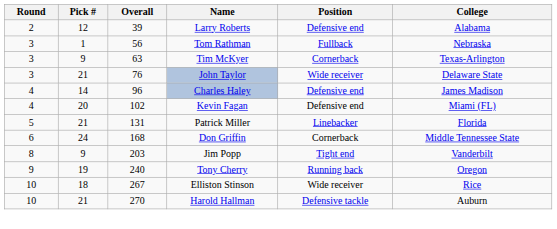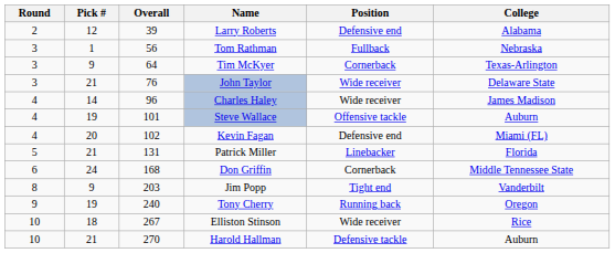 <table class="wikitable sortable sortable" style="width: 100%; text-align:center">
 <tr>
 <th>Round</th>
 <th>Pick #</th>
 <th>Overall</th>
 <th>Name</th>
 <th>Position</th>
 <th>College</th>
 </tr>
 <tr>
 <td>2</td>
 <td>12</td>
 <td>39</td>
 <td><a href='#'>Larry Roberts</a></td>
 <td><a href='#'>Defensive end</a></td>
 <td><a href='#'>Alabama</a></td>
 </tr>
 <tr>
 <td>3</td>
 <td>1</td>
 <td>56</td>
 <td><a href='#'>Tom Rathman</a></td>
 <td><a href='#'>Fullback</a></td>
 <td><a href='#'>Nebraska</a></td>
 </tr>
 <tr>
 <td>3</td>
 <td>9</td>
-<td>63</td>
+<td>64</td>
 <td><a href='#'>Tim McKyer</a></td>
 <td><a href='#'>Cornerback</a></td>
 <td><a href='#'>Texas-Arlington</a></td>
 </tr>
 <tr>
 <td>3</td>
 <td>21</td>
 <td>76</td>
 <td bgcolor=lightsteelblue><a href='#'>John Taylor</a></td>
 <td><a href='#'>Wide receiver</a></td>
 <td><a href='#'>Delaware State</a></td>
 </tr>
 <tr>
 <td>4</td>
 <td>14</td>
 <td>96</td>
 <td bgcolor=lightsteelblue><a href='#'>Charles Haley</a></td>
-<td><a href='#'>Defensive end</a></td>
+<td>Wide receiver</td>
 <td><a href='#'>James Madison</a></td>
+</tr>
+<tr>
+<td>4</td>
+<td>19</td>
+<td>101</td>
+<td bgcolor=lightsteelblue><a href='#'>Steve Wallace</a></td>
+<td><a href='#'>Offensive tackle</a></td>
+<td><a href='#'>Auburn</a></td>
 </tr>
 <tr>
 <td>4</td>
 <td>20</td>
 <td>102</td>
 <td><a href='#'>Kevin Fagan</a></td>
 <td>Defensive end</td>
 <td><a href='#'>Miami (FL)</a></td>
 </tr>
 <tr>
 <td>5</td>
 <td>21</td>
 <td>131</td>
 <td>Patrick Miller</td>
 <td><a href='#'>Linebacker</a></td>
 <td><a href='#'>Florida</a></td>
 </tr>
 <tr>
 <td>6</td>
 <td>24</td>
 <td>168</td>
 <td><a href='#'>Don Griffin</a></td>
 <td>Cornerback</td>
 <td><a href='#'>Middle Tennessee State</a></td>
 </tr>
 <tr>
 <td>8</td>
 <td>9</td>
 <td>203</td>
 <td>Jim Popp</td>
 <td><a href='#'>Tight end</a></td>
 <td><a href='#'>Vanderbilt</a></td>
 </tr>
 <tr>
 <td>9</td>
 <td>19</td>
 <td>240</td>
 <td><a href='#'>Tony Cherry</a></td>
 <td><a href='#'>Running back</a></td>
 <td><a href='#'>Oregon</a></td>
 </tr>
 <tr>
 <td>10</td>
 <td>18</td>
 <td>267</td>
 <td>Elliston Stinson</td>
 <td>Wide receiver</td>
 <td><a href='#'>Rice</a></td>
 </tr>
 <tr>
 <td>10</td>
 <td>21</td>
 <td>270</td>
 <td><a href='#'>Harold Hallman</a></td>
 <td><a href='#'>Defensive tackle</a></td>
 <td>Auburn</td>
 </tr>
 </table>
